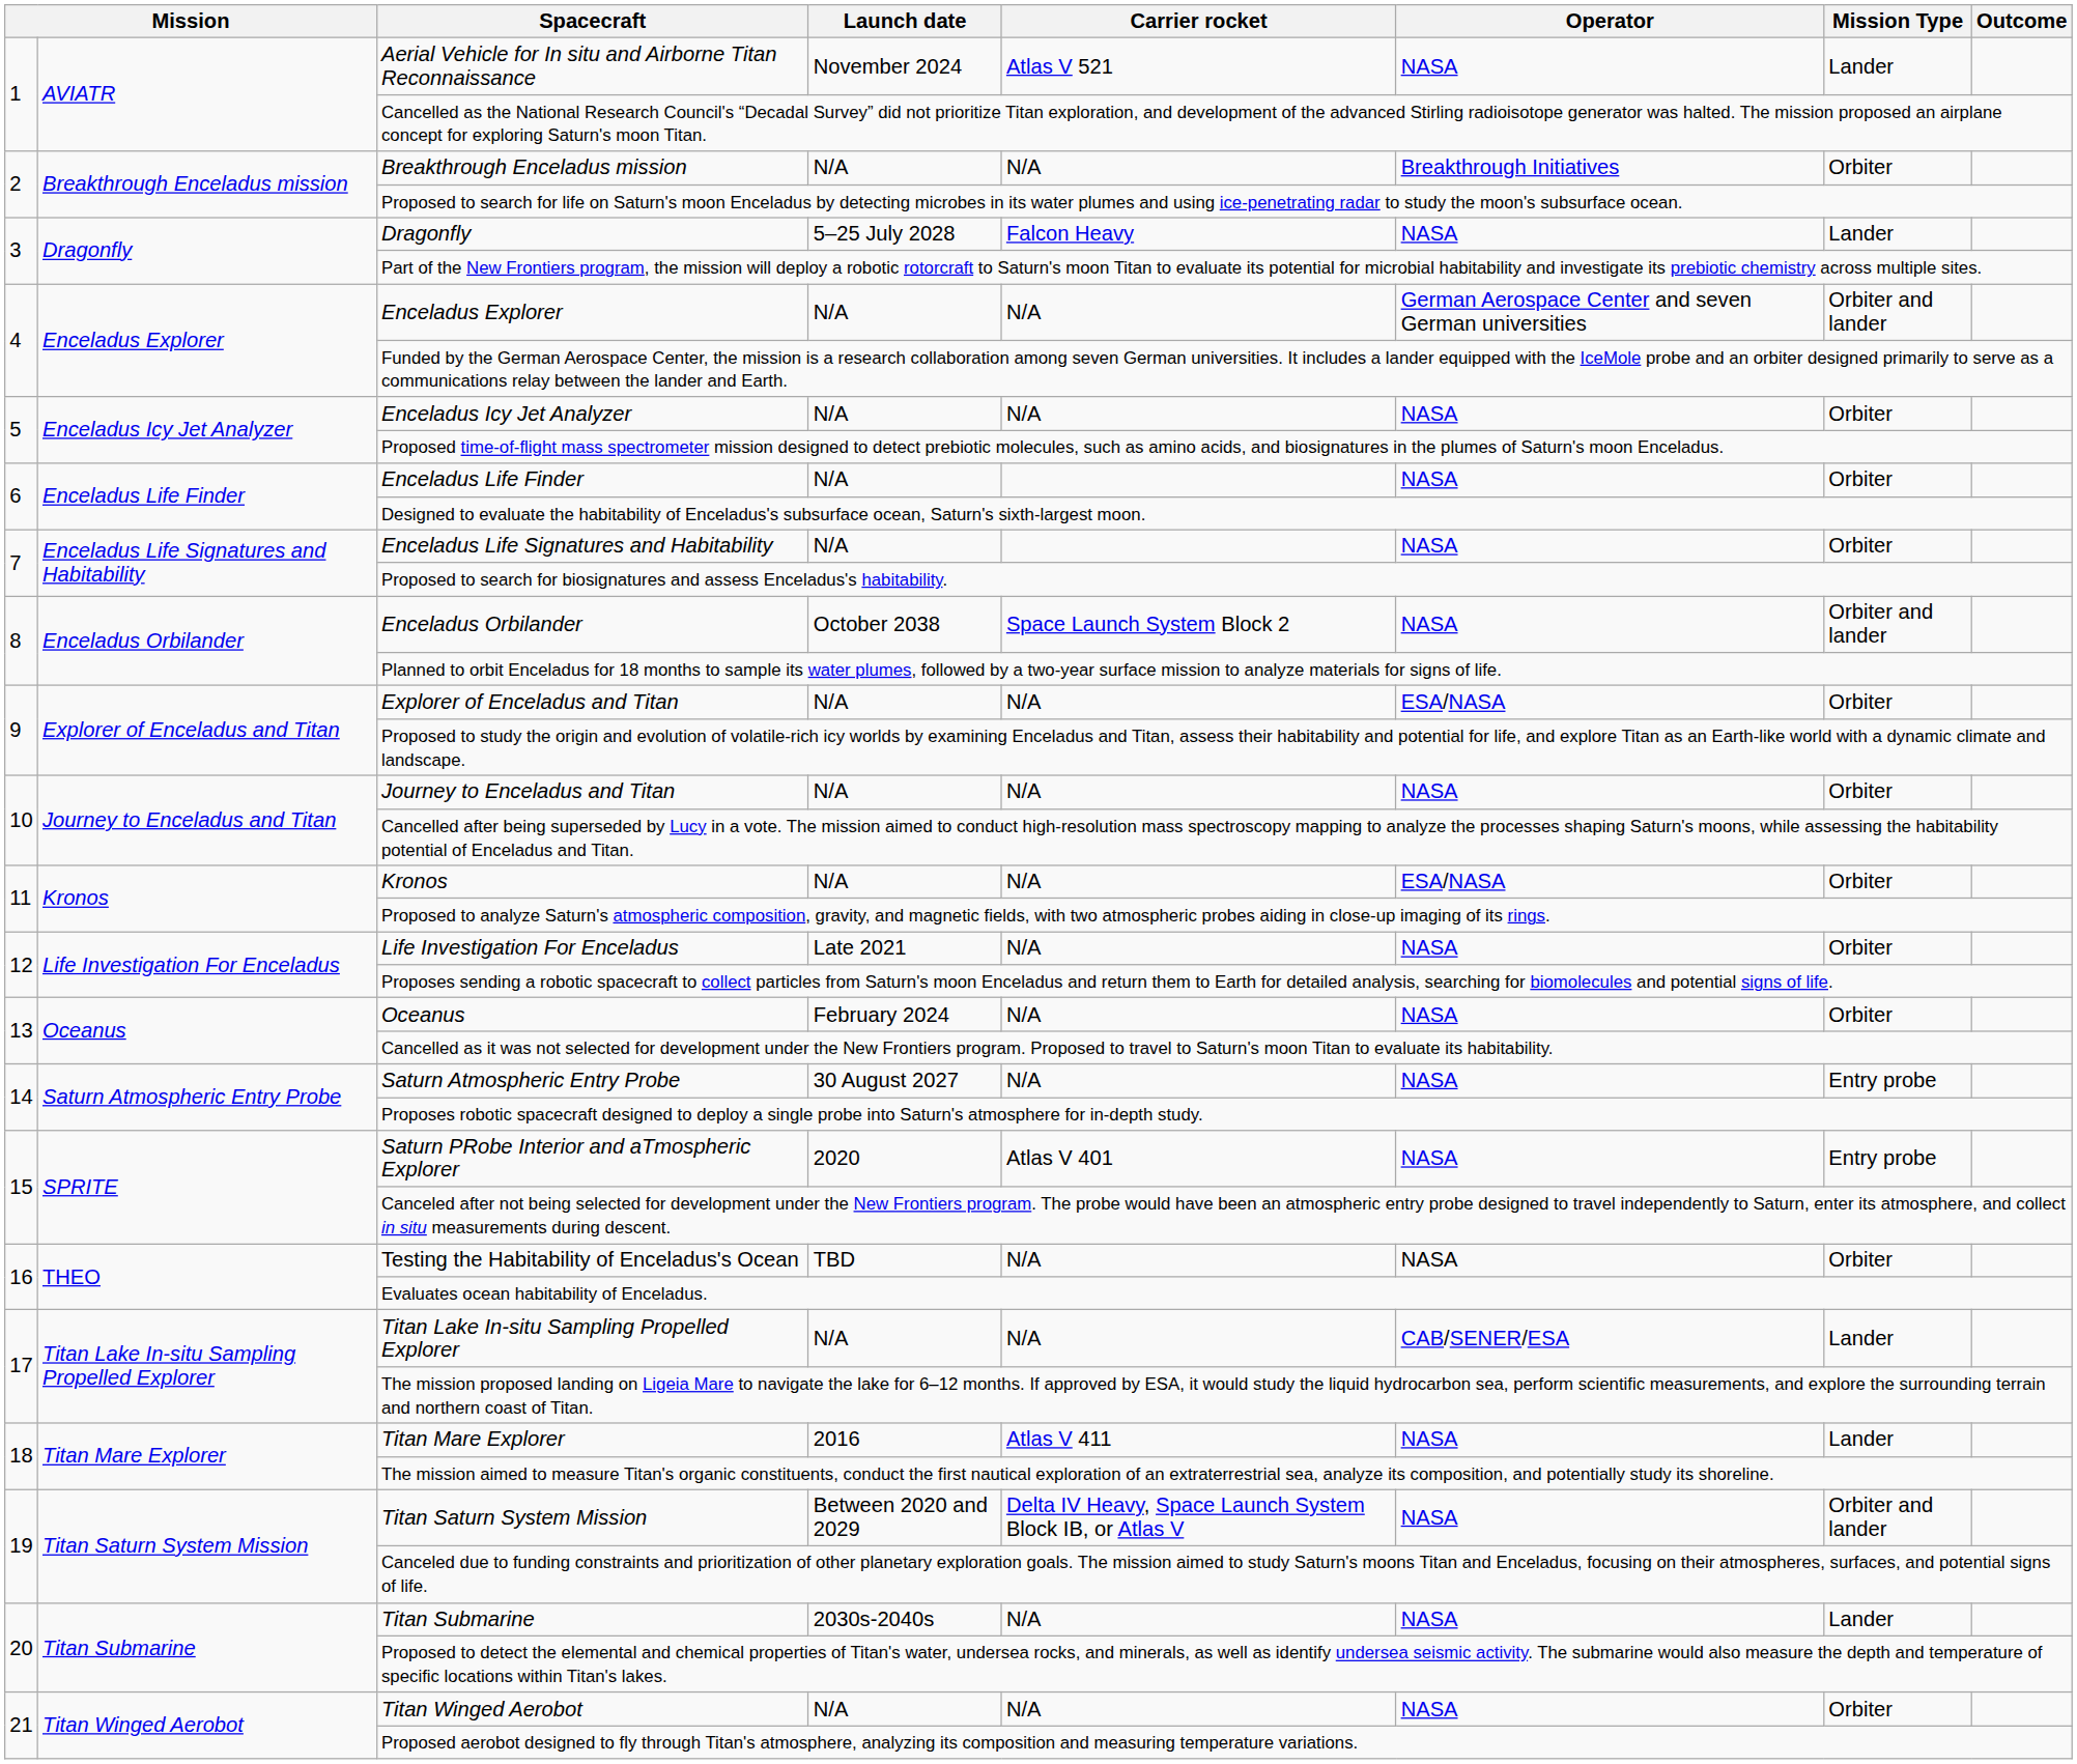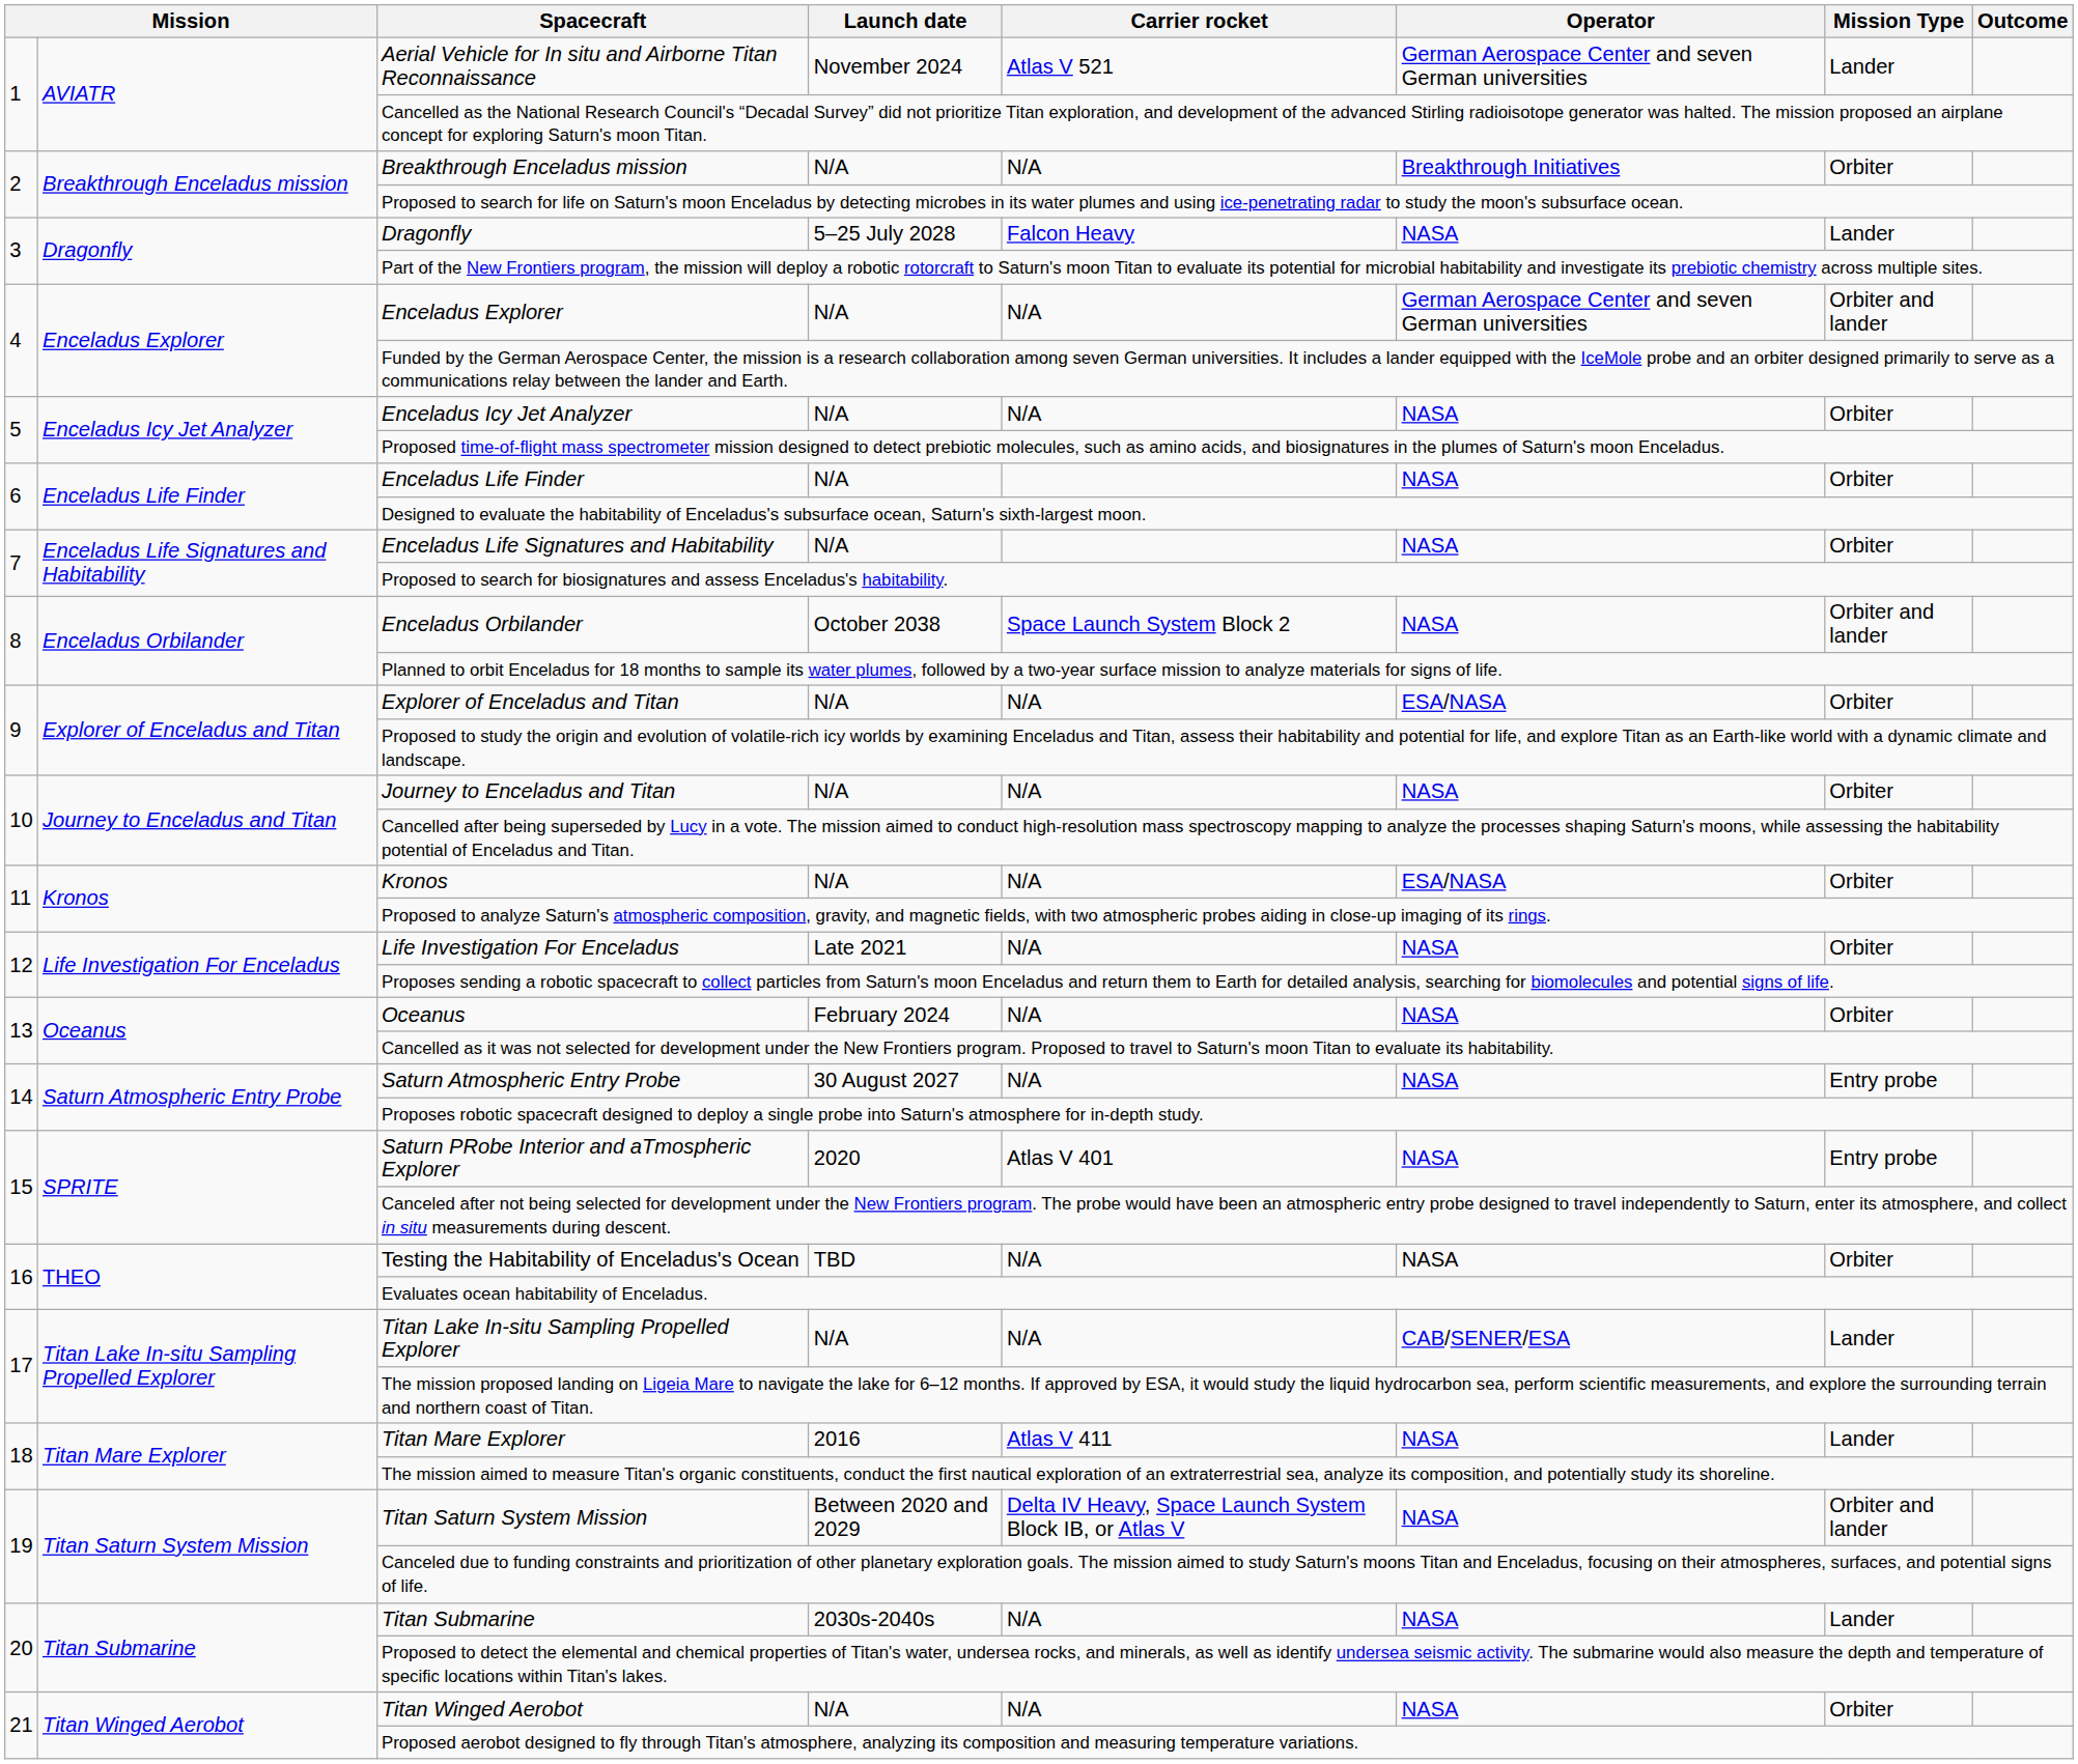 <table class="wikitable sortable" style="width:100%">
 <tr>
 <th colspan="2">Mission</th>
 <th>Spacecraft</th>
 <th>Launch date</th>
 <th>Carrier rocket</th>
 <th>Operator</th>
 <th>Mission Type</th>
 <th>Outcome</th>
 </tr>
 <tr>
 <td rowspan="2">1</td>
 <td rowspan="2"><em><a href='#'>AVIATR</a></em></td>
 <td><em>Aerial Vehicle for In situ and Airborne Titan Reconnaissance</em></td>
 <td>November 2024</td>
 <td><a href='#'>Atlas V</a> 521</td>
-<td> <a href='#'>NASA</a></td>
+<td> <a href='#'>German Aerospace Center</a> and seven German universities</td>
 <td>Lander</td>
 <td></td>
 </tr>
 <tr>
 <td colspan="6"><small>Cancelled as the National Research Council's “Decadal Survey” did not prioritize Titan exploration, and development of the advanced Stirling radioisotope generator was halted. The mission proposed an airplane concept for exploring Saturn's moon Titan.</small></td>
 </tr>
 <tr>
 <td rowspan="2">2</td>
 <td rowspan="2"><em><a href='#'>Breakthrough Enceladus mission</a></em></td>
 <td><em>Breakthrough Enceladus mission</em></td>
 <td>N/A</td>
 <td>N/A</td>
 <td> <a href='#'>Breakthrough Initiatives</a></td>
 <td>Orbiter</td>
 <td></td>
 </tr>
 <tr>
 <td colspan="6"><small>Proposed to search for life on Saturn's moon Enceladus by detecting microbes in its water plumes and using <a href='#'>ice-penetrating radar</a> to study the moon's subsurface ocean.</small></td>
 </tr>
 <tr>
 <td rowspan="2">3</td>
 <td rowspan="2"><em><a href='#'>Dragonfly</a></em></td>
 <td><em>Dragonfly</em></td>
 <td>5–25 July 2028</td>
 <td><a href='#'>Falcon Heavy</a></td>
 <td> <a href='#'>NASA</a></td>
 <td>Lander</td>
 <td></td>
 </tr>
 <tr>
 <td colspan="6"><small>Part of the <a href='#'>New Frontiers program</a>, the mission will deploy a robotic <a href='#'>rotorcraft</a> to Saturn's moon Titan to evaluate its potential for microbial habitability and investigate its <a href='#'>prebiotic chemistry</a> across multiple sites.</small></td>
 </tr>
 <tr>
 <td rowspan="2">4</td>
 <td rowspan="2"><em><a href='#'>Enceladus Explorer</a></em></td>
 <td><em>Enceladus Explorer</em></td>
 <td>N/A</td>
 <td>N/A</td>
 <td> <a href='#'>German Aerospace Center</a> and seven German universities</td>
 <td>Orbiter and lander</td>
 <td></td>
 </tr>
 <tr>
 <td colspan="6"><small>Funded by the German Aerospace Center, the mission is a research collaboration among seven German universities. It includes a lander equipped with the <a href='#'>IceMole</a> probe and an orbiter designed primarily to serve as a communications relay between the lander and Earth.</small></td>
 </tr>
 <tr>
 <td rowspan="2">5</td>
 <td rowspan="2"><em><a href='#'>Enceladus Icy Jet Analyzer</a></em></td>
 <td><em>Enceladus Icy Jet Analyzer</em></td>
 <td>N/A</td>
 <td>N/A</td>
 <td> <a href='#'>NASA</a></td>
 <td>Orbiter</td>
 <td></td>
 </tr>
 <tr>
 <td colspan="6"><small>Proposed <a href='#'>time-of-flight mass spectrometer</a> mission designed to detect prebiotic molecules, such as amino acids, and biosignatures in the plumes of Saturn's moon Enceladus.</small></td>
 </tr>
 <tr>
 <td rowspan="2">6</td>
 <td rowspan="2"><em><a href='#'>Enceladus Life Finder</a></em></td>
 <td><em>Enceladus Life Finder</em></td>
 <td>N/A</td>
 <td></td>
 <td> <a href='#'>NASA</a></td>
 <td>Orbiter</td>
 <td></td>
 </tr>
 <tr>
 <td colspan="6"><small>Designed to evaluate the habitability of Enceladus's subsurface ocean, Saturn's sixth-largest moon.</small></td>
 </tr>
 <tr>
 <td rowspan="2">7</td>
 <td rowspan="2"><em><a href='#'>Enceladus Life Signatures and Habitability</a></em></td>
 <td><em>Enceladus Life Signatures and Habitability</em></td>
 <td>N/A</td>
 <td></td>
 <td> <a href='#'>NASA</a></td>
 <td>Orbiter</td>
 <td></td>
 </tr>
 <tr>
 <td colspan="6"><small> Proposed to search for biosignatures and assess Enceladus's <a href='#'>habitability</a>.</small></td>
 </tr>
 <tr>
 <td rowspan="2">8</td>
 <td rowspan="2"><em><a href='#'>Enceladus Orbilander</a></em></td>
 <td><em>Enceladus Orbilander</em></td>
 <td>October 2038</td>
 <td><a href='#'>Space Launch System</a> Block 2</td>
 <td> <a href='#'>NASA</a></td>
 <td>Orbiter and lander</td>
 <td></td>
 </tr>
 <tr>
 <td colspan="6"><small>Planned to orbit Enceladus for 18 months to sample its <a href='#'>water plumes</a>, followed by a two-year surface mission to analyze materials for signs of life.</small></td>
 </tr>
 <tr>
 <td rowspan="2">9</td>
 <td rowspan="2"><em><a href='#'>Explorer of Enceladus and Titan</a></em></td>
 <td><em>Explorer of Enceladus and Titan</em></td>
 <td>N/A</td>
 <td>N/A</td>
 <td>  <a href='#'>ESA</a>/<a href='#'>NASA</a></td>
 <td>Orbiter</td>
 <td></td>
 </tr>
 <tr>
 <td colspan="6"><small>Proposed to study the origin and evolution of volatile-rich icy worlds by examining Enceladus and Titan, assess their habitability and potential for life, and explore Titan as an Earth-like world with a dynamic climate and landscape.</small></td>
 </tr>
 <tr>
 <td rowspan="2">10</td>
 <td rowspan="2"><em><a href='#'>Journey to Enceladus and Titan</a></em></td>
 <td><em>Journey to Enceladus and Titan</em></td>
 <td>N/A</td>
 <td>N/A</td>
 <td> <a href='#'>NASA</a></td>
 <td>Orbiter</td>
 <td></td>
 </tr>
 <tr>
 <td colspan="6"><small>Cancelled after being superseded by <a href='#'>Lucy</a> in a vote. The mission aimed to conduct high-resolution mass spectroscopy mapping to analyze the processes shaping Saturn's moons, while assessing the habitability potential of Enceladus and Titan.</small></td>
 </tr>
 <tr>
 <td rowspan="2">11</td>
 <td rowspan="2"><em><a href='#'>Kronos</a></em></td>
 <td><em>Kronos</em></td>
 <td>N/A</td>
 <td>N/A</td>
 <td>  <a href='#'>ESA</a>/<a href='#'>NASA</a></td>
 <td>Orbiter</td>
 <td></td>
 </tr>
 <tr>
 <td colspan="6"><small>Proposed to analyze Saturn's <a href='#'>atmospheric composition</a>, gravity, and magnetic fields, with two atmospheric probes aiding in close-up imaging of its <a href='#'>rings</a>.</small></td>
 </tr>
 <tr>
 <td rowspan="2">12</td>
 <td rowspan="2"><em><a href='#'>Life Investigation For Enceladus</a></em></td>
 <td><em>Life Investigation For Enceladus</em></td>
 <td>Late 2021</td>
 <td>N/A</td>
 <td> <a href='#'>NASA</a></td>
 <td>Orbiter</td>
 <td></td>
 </tr>
 <tr>
 <td colspan="6"><small>Proposes sending a robotic spacecraft to <a href='#'>collect</a> particles from Saturn's moon Enceladus and return them to Earth for detailed analysis, searching for <a href='#'>biomolecules</a> and potential <a href='#'>signs of life</a>.</small></td>
 </tr>
 <tr>
 <td rowspan="2">13</td>
 <td rowspan="2"><em><a href='#'>Oceanus</a></em></td>
 <td><em>Oceanus</em></td>
 <td>February 2024</td>
 <td>N/A</td>
 <td> <a href='#'>NASA</a></td>
 <td>Orbiter</td>
 <td></td>
 </tr>
 <tr>
 <td colspan="6"><small>Cancelled as it was not selected for development under the New Frontiers program. Proposed to travel to Saturn's moon Titan to evaluate its habitability.</small></td>
 </tr>
 <tr>
 <td rowspan="2">14</td>
 <td rowspan="2"><em><a href='#'>Saturn Atmospheric Entry Probe</a></em></td>
 <td><em>Saturn Atmospheric Entry Probe</em></td>
 <td>30 August 2027</td>
 <td>N/A</td>
 <td> <a href='#'>NASA</a></td>
 <td>Entry probe</td>
 <td></td>
 </tr>
 <tr>
 <td colspan="6"><small>Proposes robotic spacecraft designed to deploy a single probe into Saturn's atmosphere for in-depth study.</small></td>
 </tr>
 <tr>
 <td rowspan="2">15</td>
 <td rowspan="2"><em><a href='#'>SPRITE</a></em></td>
 <td><em>Saturn PRobe Interior and aTmospheric Explorer</em></td>
 <td>2020</td>
 <td>Atlas V 401</td>
 <td> <a href='#'>NASA</a></td>
 <td>Entry probe</td>
 <td></td>
 </tr>
 <tr>
 <td colspan="6"><small> Canceled after not being selected for development under the <a href='#'>New Frontiers program</a>. The probe would have been an atmospheric entry probe designed to travel independently to Saturn, enter its atmosphere, and collect <em><a href='#'>in situ</a></em> measurements during descent.</small></td>
 </tr>
 <tr>
 <td rowspan="2">16</td>
 <td rowspan="2"><a href='#'>THEO</a></td>
 <td>Testing the Habitability of Enceladus's Ocean</td>
 <td>TBD</td>
 <td>N/A</td>
 <td> NASA</td>
 <td>Orbiter</td>
 <td></td>
 </tr>
 <tr>
 <td colspan="6"><small>Evaluates ocean habitability of Enceladus.</small></td>
 </tr>
 <tr>
 <td rowspan="2">17</td>
 <td rowspan="2"><em><a href='#'>Titan Lake In-situ Sampling Propelled Explorer</a></em></td>
 <td><em>Titan Lake In-situ Sampling Propelled Explorer</em></td>
 <td>N/A</td>
 <td>N/A</td>
 <td>  <a href='#'>CAB</a>/<a href='#'>SENER</a>/<a href='#'>ESA</a></td>
 <td>Lander</td>
 <td></td>
 </tr>
 <tr>
 <td colspan="6"><small> The mission proposed landing on <a href='#'>Ligeia Mare</a> to navigate the lake for 6–12 months. If approved by ESA, it would study the liquid hydrocarbon sea, perform scientific measurements, and explore the surrounding terrain and northern coast of Titan.</small></td>
 </tr>
 <tr>
 <td rowspan="2">18</td>
 <td rowspan="2"><em><a href='#'>Titan Mare Explorer</a></em></td>
 <td><em>Titan Mare Explorer</em></td>
 <td>2016</td>
 <td><a href='#'>Atlas V</a> 411</td>
 <td> <a href='#'>NASA</a></td>
 <td>Lander</td>
 <td></td>
 </tr>
 <tr>
 <td colspan="6"><small>The mission aimed to measure Titan's organic constituents, conduct the first nautical exploration of an extraterrestrial sea, analyze its composition, and potentially study its shoreline.</small></td>
 </tr>
 <tr>
 <td rowspan="2">19</td>
 <td rowspan="2"><em><a href='#'>Titan Saturn System Mission</a></em></td>
 <td><em>Titan Saturn System Mission</em></td>
 <td>Between 2020 and 2029</td>
 <td><a href='#'>Delta IV Heavy</a>, <a href='#'>Space Launch System</a> Block IB, or <a href='#'>Atlas V</a></td>
 <td> <a href='#'>NASA</a></td>
 <td>Orbiter and lander</td>
 <td></td>
 </tr>
 <tr>
 <td colspan="6"><small>Canceled due to funding constraints and prioritization of other planetary exploration goals. The mission aimed to study Saturn's moons Titan and Enceladus, focusing on their atmospheres, surfaces, and potential signs of life.</small></td>
 </tr>
 <tr>
 <td rowspan="2">20</td>
 <td rowspan="2"><em><a href='#'>Titan Submarine</a></em></td>
 <td><em>Titan Submarine</em></td>
 <td>2030s-2040s</td>
 <td>N/A</td>
 <td> <a href='#'>NASA</a></td>
 <td>Lander</td>
 <td></td>
 </tr>
 <tr>
 <td colspan="6"><small>Proposed to detect the elemental and chemical properties of Titan's water, undersea rocks, and minerals, as well as identify <a href='#'>undersea seismic activity</a>. The submarine would also measure the depth and temperature of specific locations within Titan's lakes.</small></td>
 </tr>
 <tr>
 <td rowspan="2">21</td>
 <td rowspan="2"><em><a href='#'>Titan Winged Aerobot</a></em></td>
 <td><em>Titan Winged Aerobot</em></td>
 <td>N/A</td>
 <td>N/A</td>
 <td> <a href='#'>NASA</a></td>
 <td>Orbiter</td>
 <td></td>
 </tr>
 <tr>
 <td colspan="6"><small>Proposed aerobot designed to fly through Titan's atmosphere, analyzing its composition and measuring temperature variations. </small></td>
 </tr>
 </table>
